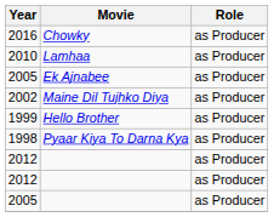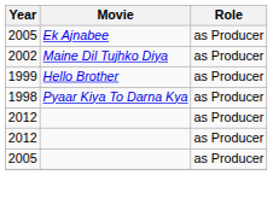 <table class="wikitable sortable">
 <tr>
 <th>Year</th>
 <th>Movie</th>
 <th>Role</th>
-</tr>
-<tr>
-<td>2016</td>
-<td><em><a href='#'>Chowky</a></em></td>
-<td>as  Producer</td>
-</tr>
-<tr>
-<td>2010</td>
-<td><em><a href='#'>Lamhaa</a></em></td>
-<td>as  Producer</td>
 </tr>
 <tr>
 <td>2005</td>
 <td><em><a href='#'>Ek Ajnabee</a></em></td>
 <td>as  Producer</td>
 </tr>
 <tr>
 <td>2002</td>
 <td><em><a href='#'>Maine Dil Tujhko Diya</a></em></td>
 <td>as  Producer</td>
 </tr>
 <tr>
 <td>1999</td>
 <td><em><a href='#'>Hello Brother</a></em></td>
 <td>as  Producer</td>
 </tr>
 <tr>
 <td>1998</td>
 <td><em><a href='#'>Pyaar Kiya To Darna Kya</a></em></td>
 <td>as  Producer</td>
 </tr>
 <tr>
 <td>2012</td>
 <td></td>
 <td>as Producer</td>
 </tr>
 <tr>
 <td>2012</td>
 <td></td>
 <td>as Producer</td>
 </tr>
 <tr>
 <td>2005</td>
 <td></td>
 <td>as Producer</td>
 </tr>
 <tr>
 </tr>
 </table>
